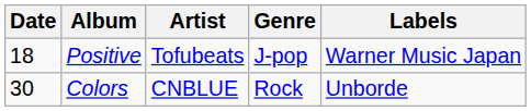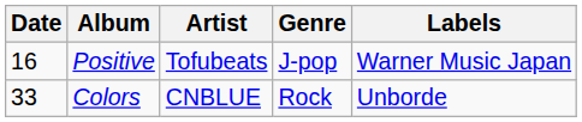 <table class="wikitable">
 <tr>
 <th>Date</th>
 <th>Album</th>
 <th>Artist</th>
 <th>Genre</th>
 <th>Labels</th>
 </tr>
 <tr>
-<td>18</td>
+<td>16</td>
 <td><a href='#'><em>Positive</em></a></td>
 <td><a href='#'>Tofubeats</a></td>
 <td><a href='#'>J-pop</a></td>
 <td><a href='#'>Warner Music Japan</a></td>
 </tr>
 <tr>
-<td>30</td>
+<td>33</td>
 <td><em><a href='#'>Colors</a></em></td>
 <td><a href='#'>CNBLUE</a></td>
 <td><a href='#'>Rock</a></td>
 <td><a href='#'>Unborde</a></td>
 </tr>
 </table>
